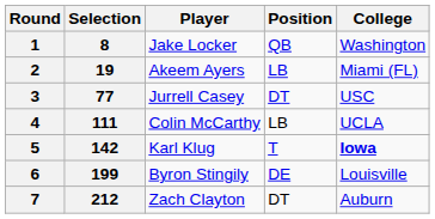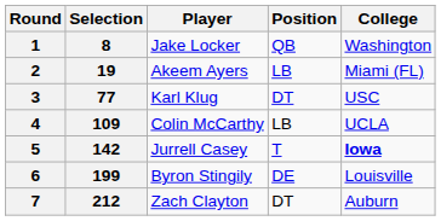 <table class="wikitable" style="font-size: 95%;">
 <tr>
 <th>Round</th>
 <th>Selection</th>
 <th>Player</th>
 <th>Position</th>
 <th>College</th>
 </tr>
 <tr>
 <th>1</th>
 <th>8</th>
 <td><a href='#'>Jake Locker</a></td>
 <td><a href='#'>QB</a></td>
 <td><a href='#'>Washington</a></td>
 </tr>
 <tr>
 <th>2</th>
 <th>19</th>
 <td><a href='#'>Akeem Ayers</a></td>
 <td><a href='#'>LB</a></td>
 <td><a href='#'>Miami (FL)</a></td>
 </tr>
 <tr>
 <th>3</th>
 <th>77</th>
-<td><a href='#'>Jurrell Casey</a></td>
+<td><a href='#'>Karl Klug</a></td>
 <td><a href='#'>DT</a></td>
 <td><a href='#'>USC</a></td>
 </tr>
 <tr>
 <th>4</th>
-<th>111</th>
+<th>109</th>
 <td><a href='#'>Colin McCarthy</a></td>
 <td>LB</td>
 <td><a href='#'>UCLA</a></td>
 </tr>
 <tr>
 <th>5</th>
 <th>142</th>
-<td><a href='#'>Karl Klug</a></td>
+<td><a href='#'>Jurrell Casey</a></td>
 <td><a href='#'>T</a></td>
 <td><strong><a href='#'>Iowa</a></strong></td>
 </tr>
 <tr>
 <th>6</th>
 <th>199</th>
 <td><a href='#'>Byron Stingily</a></td>
 <td><a href='#'>DE</a></td>
 <td><a href='#'>Louisville</a></td>
 </tr>
 <tr>
 <th>7</th>
 <th>212</th>
 <td><a href='#'>Zach Clayton</a></td>
 <td>DT</td>
 <td><a href='#'>Auburn</a></td>
 </tr>
 </table>
